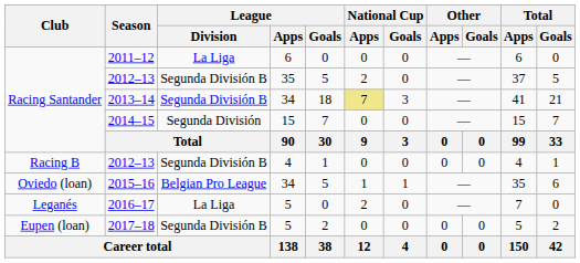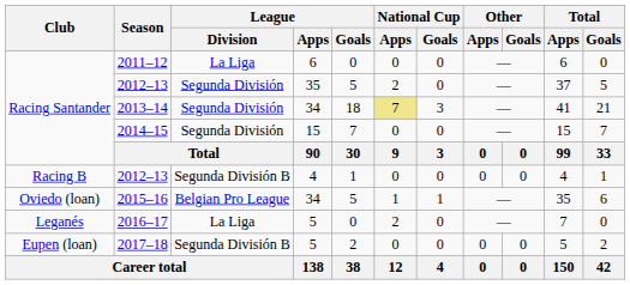 <table class="wikitable" style="text-align:center">
 <tr>
 <th rowspan="2">Club</th>
 <th rowspan="2">Season</th>
 <th colspan="3">League</th>
 <th colspan="2">National Cup</th>
 <th colspan="2">Other</th>
 <th colspan="2">Total</th>
 </tr>
 <tr>
 <th>Division</th>
 <th>Apps</th>
 <th>Goals</th>
 <th>Apps</th>
 <th>Goals</th>
 <th>Apps</th>
 <th>Goals</th>
 <th>Apps</th>
 <th>Goals</th>
 </tr>
 <tr>
 <td rowspan="5"><a href='#'>Racing Santander</a></td>
 <td><a href='#'>2011–12</a></td>
 <td><a href='#'>La Liga</a></td>
 <td>6</td>
 <td>0</td>
 <td>0</td>
 <td>0</td>
 <td colspan="2">—</td>
 <td>6</td>
 <td>0</td>
 </tr>
 <tr>
 <td><a href='#'>2012–13</a></td>
-<td>Segunda División B</td>
+<td><a href='#'>Segunda División</a></td>
 <td>35</td>
 <td>5</td>
 <td>2</td>
 <td>0</td>
 <td colspan="2">—</td>
 <td>37</td>
 <td>5</td>
 </tr>
 <tr>
 <td><a href='#'>2013–14</a></td>
-<td><a href='#'>Segunda División B</a></td>
+<td><a href='#'>Segunda División</a></td>
 <td>34</td>
 <td>18</td>
 <td style="background: khaki;">7</td>
 <td>3</td>
 <td colspan="2">—</td>
 <td>41</td>
 <td>21</td>
 </tr>
 <tr>
 <td><a href='#'>2014–15</a></td>
 <td>Segunda División</td>
 <td>15</td>
 <td>7</td>
 <td>0</td>
 <td>0</td>
 <td colspan="2">—</td>
 <td>15</td>
 <td>7</td>
 </tr>
 <tr>
 <th colspan="2">Total</th>
 <th>90</th>
 <th>30</th>
 <th>9</th>
 <th>3</th>
 <th>0</th>
 <th>0</th>
 <th>99</th>
 <th>33</th>
 </tr>
 <tr>
 <td><a href='#'>Racing B</a></td>
 <td><a href='#'>2012–13</a></td>
 <td>Segunda División B</td>
 <td>4</td>
 <td>1</td>
 <td>0</td>
 <td>0</td>
 <td>0</td>
 <td>0</td>
 <td>4</td>
 <td>1</td>
 </tr>
 <tr>
 <td><a href='#'>Oviedo</a> (loan)</td>
 <td><a href='#'>2015–16</a></td>
 <td><a href='#'>Belgian Pro League</a></td>
 <td>34</td>
 <td>5</td>
 <td>1</td>
 <td>1</td>
 <td colspan="2">—</td>
 <td>35</td>
 <td>6</td>
 </tr>
 <tr>
 <td><a href='#'>Leganés</a></td>
 <td><a href='#'>2016–17</a></td>
 <td>La Liga</td>
 <td>5</td>
 <td>0</td>
 <td>2</td>
 <td>0</td>
 <td colspan="2">—</td>
 <td>7</td>
 <td>0</td>
 </tr>
 <tr>
 <td><a href='#'>Eupen</a> (loan)</td>
 <td><a href='#'>2017–18</a></td>
 <td>Segunda División B</td>
 <td>5</td>
 <td>2</td>
 <td>0</td>
 <td>0</td>
 <td>0</td>
 <td>0</td>
 <td>5</td>
 <td>2</td>
 </tr>
 <tr>
 <th colspan="3">Career total</th>
 <th>138</th>
 <th>38</th>
 <th>12</th>
 <th>4</th>
 <th>0</th>
 <th>0</th>
 <th>150</th>
 <th>42</th>
 </tr>
 </table>
